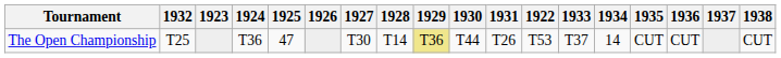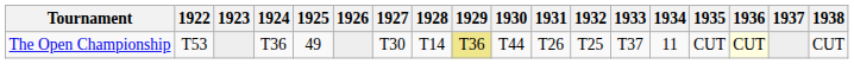 <table class="wikitable" style="font-size:95%;text-align:center;">
 <tr>
 <th>Tournament</th>
-<th>1932</th>
+<th>1922</th>
 <th>1923</th>
 <th>1924</th>
 <th>1925</th>
 <th>1926</th>
 <th>1927</th>
 <th>1928</th>
 <th>1929</th>
 <th>1930</th>
 <th>1931</th>
-<th>1922</th>
+<th>1932</th>
 <th>1933</th>
 <th>1934</th>
 <th>1935</th>
 <th>1936</th>
 <th>1937</th>
 <th>1938</th>
 </tr>
 <tr>
 <td align=left><a href='#'>The Open Championship</a></td>
-<td>T25</td>
+<td>T53</td>
 <td style="background:#eeeeee;"></td>
 <td>T36</td>
-<td>47</td>
+<td>49</td>
 <td style="background:#eeeeee;"></td>
 <td>T30</td>
 <td>T14</td>
 <td style="background: khaki;">T36</td>
 <td>T44</td>
 <td>T26</td>
-<td>T53</td>
+<td>T25</td>
 <td>T37</td>
-<td>14</td>
+<td>11</td>
 <td>CUT</td>
-<td>CUT</td>
+<td style="background: lightyellow;">CUT</td>
 <td style="background:#eeeeee;"></td>
 <td>CUT</td>
 </tr>
 </table>
